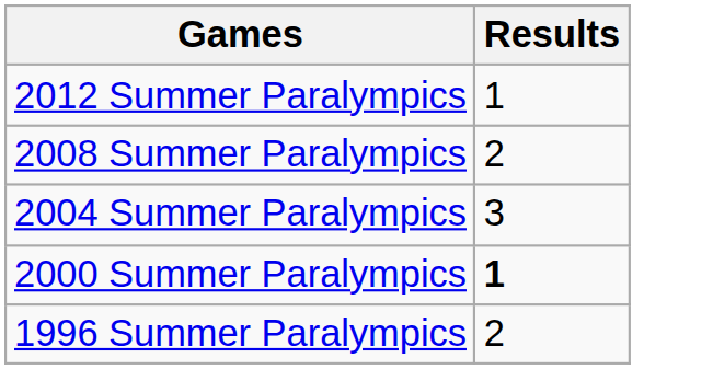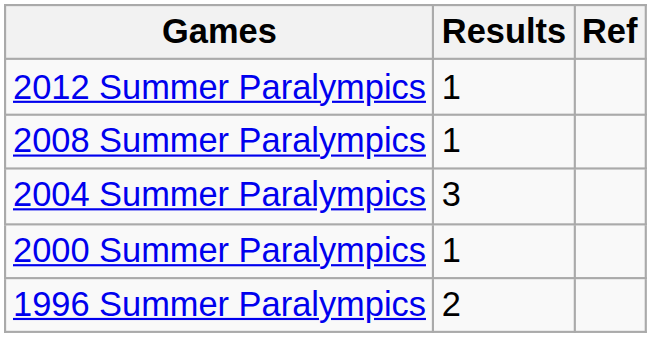 <table class="wikitable">
 <tr>
 <th>Games</th>
 <th>Results</th>
+<th>Ref</th>
 </tr>
 <tr>
 <td><a href='#'>2012 Summer Paralympics</a></td>
 <td>1</td>
+<td></td>
 </tr>
 <tr>
 <td><a href='#'>2008 Summer Paralympics</a></td>
-<td>2</td>
+<td>1</td>
+<td></td>
 </tr>
 <tr>
 <td><a href='#'>2004 Summer Paralympics</a></td>
 <td>3</td>
+<td></td>
 </tr>
 <tr>
 <td><a href='#'>2000 Summer Paralympics</a></td>
-<td><strong>1</strong></td>
+<td>1</td>
+<td></td>
 </tr>
 <tr>
 <td><a href='#'>1996 Summer Paralympics</a></td>
 <td>2</td>
+<td></td>
 </tr>
 </table>
